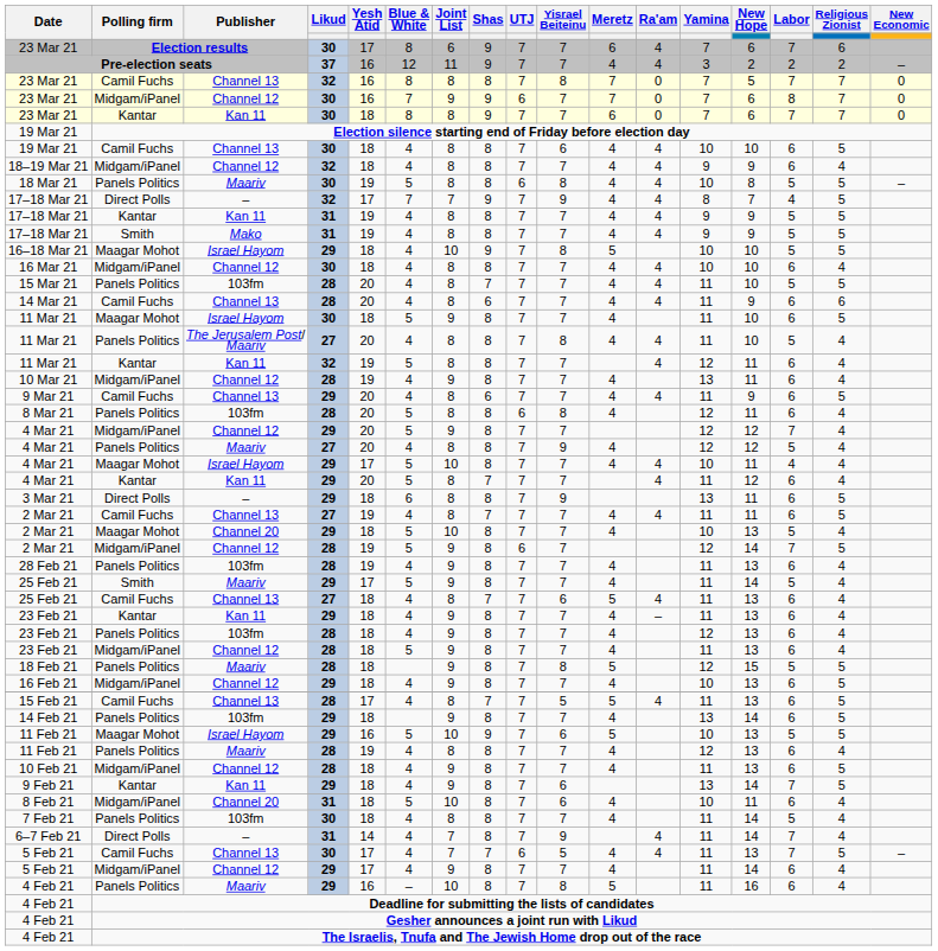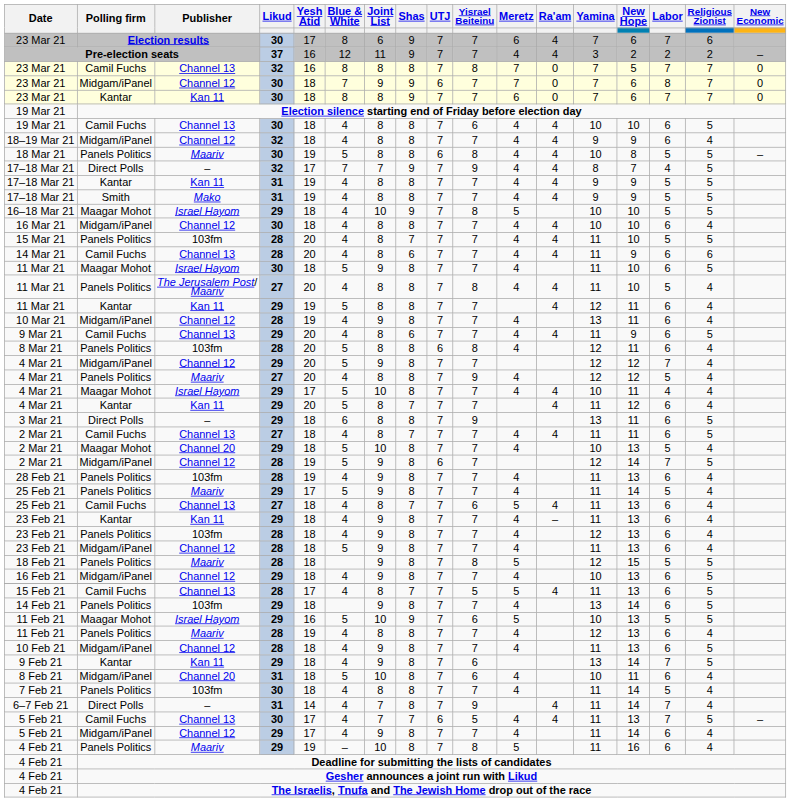 <table class="wikitable sortable" style=text-align:center;font-size:90%;line-height:12px>
 <tr>
 <th rowspan=2>Date</th>
 <th rowspan=2>Polling firm</th>
 <th rowspan=2>Publisher</th>
 <th><a href='#'>Likud</a></th>
 <th><a href='#'>Yesh<br>Atid</a></th>
 <th><a href='#'>Blue &<br>White</a></th>
 <th><a href='#'>Joint<br>List</a></th>
 <th><a href='#'>Shas</a></th>
 <th><a href='#'>UTJ</a></th>
 <th style=font-size:90%><a href='#'>Yisrael<br>Beiteinu</a></th>
 <th><a href='#'>Meretz</a></th>
 <th><a href='#'>Ra'am</a></th>
 <th><a href='#'>Yamina</a></th>
 <th><a href='#'>New<br>Hope</a></th>
 <th><a href='#'>Labor</a></th>
 <th style=font-size:90%><a href='#'>Religious<br>Zionist</a></th>
 <th style=font-size:90%><a href='#'>New<br>Economic</a></th>
 </tr>
 <tr>
 <th style=background:></th>
 <th style=background:></th>
 <th style=background:></th>
 <th style=background:></th>
 <th style=background:></th>
 <th style=background:></th>
 <th style=background:></th>
 <th style=background:></th>
 <th style=background:></th>
 <th style=background:></th>
 <th style=background:#0081B2></th>
 <th style=background:></th>
 <th style=background:#0071BD></th>
 <th style=background:#FEB414></th>
 </tr>
 <tr style=background:silver>
 <td data-sort-value=2021-03-23>23 Mar 21</td>
 <td colspan=2><strong><a href='#'>Election results</a></strong></td>
 <td style=background:#BBCDE4><strong>30</strong>	</td>
 <td>17					</td>
 <td>8					</td>
 <td>6					</td>
 <td>9					</td>
 <td>7					</td>
 <td>7					</td>
 <td>6					</td>
 <td>4					</td>
 <td>7					</td>
 <td>6					</td>
 <td>7					</td>
 <td>6					</td>
 <td>	</td>
 </tr>
 <tr style=background:silver>
 <td colspan=3><strong>Pre-election seats</strong></td>
 <td style=background:#BBCDE4><strong>37</strong>	</td>
 <td>16					</td>
 <td>12					</td>
 <td>11					</td>
 <td>9					</td>
 <td>7					</td>
 <td>7					</td>
 <td>4					</td>
 <td>4					</td>
 <td>3					</td>
 <td>2					</td>
 <td>2					</td>
 <td>2					</td>
 <td>–					</td>
 </tr>
 <tr style="background:#FFD">
 <td data-sort-value=2021-03-23>23 Mar 21</td>
 <td>Camil Fuchs</td>
 <td><a href='#'>Channel 13</a></td>
 <td style=background:#BBCDE4><strong>32</strong>	</td>
 <td>16					</td>
 <td>8					</td>
 <td>8					</td>
 <td>8					</td>
 <td>7					</td>
 <td>8					</td>
 <td>7					</td>
 <td>0					</td>
 <td>7					</td>
 <td>5					</td>
 <td>7					</td>
 <td>7					</td>
 <td>0					</td>
 </tr>
 <tr style="background:#FFD">
 <td data-sort-value=2021-03-23>23 Mar 21</td>
 <td>Midgam/iPanel</td>
 <td><a href='#'>Channel 12</a></td>
 <td style=background:#BBCDE4><strong>30</strong>	</td>
-<td>16					</td>
+<td>18					</td>
 <td>7					</td>
 <td>9					</td>
 <td>9					</td>
 <td>6					</td>
 <td>7					</td>
 <td>7					</td>
 <td>0					</td>
 <td>7					</td>
 <td>6					</td>
 <td>8					</td>
 <td>7					</td>
 <td>0					</td>
 </tr>
 <tr style="background:#FFD">
 <td data-sort-value=2021-03-23>23 Mar 21</td>
 <td>Kantar</td>
 <td><a href='#'>Kan 11</a></td>
 <td style=background:#BBCDE4><strong>30</strong>	</td>
 <td>18					</td>
 <td>8					</td>
 <td>8					</td>
 <td>9					</td>
 <td>7					</td>
 <td>7					</td>
 <td>6					</td>
 <td>0					</td>
 <td>7					</td>
 <td>6					</td>
 <td>7					</td>
 <td>7					</td>
 <td>0					</td>
 </tr>
 <tr>
 <td data-sort-value="2021-03-19">19 Mar 21</td>
 <td colspan=16><strong><a href='#'>Election silence</a> starting end of Friday before election day</strong></td>
 </tr>
 <tr>
 <td data-sort-value=2021-03-19>19 Mar 21</td>
 <td>Camil Fuchs</td>
 <td><a href='#'>Channel 13</a></td>
 <td style=background:#BBCDE4><strong>30</strong>	</td>
 <td>18					</td>
 <td>4					</td>
 <td>8					</td>
 <td>8					</td>
 <td>7					</td>
 <td>6					</td>
 <td>4					</td>
 <td>4					</td>
 <td>10					</td>
 <td>10					</td>
 <td>6					</td>
 <td>5					</td>
 <td>	</td>
 </tr>
 <tr>
 <td data-sort-value=2021-03-19>18–19 Mar 21</td>
 <td>Midgam/iPanel</td>
 <td><a href='#'>Channel 12</a></td>
 <td style=background:#BBCDE4><strong>32</strong>	</td>
 <td>18					</td>
 <td>4					</td>
 <td>8					</td>
 <td>8					</td>
 <td>7					</td>
 <td>7					</td>
 <td>4					</td>
 <td>4					</td>
 <td>9					</td>
 <td>9					</td>
 <td>6					</td>
 <td>4					</td>
 <td>	</td>
 </tr>
 <tr>
 <td data-sort-value=2021-03-18>18 Mar 21</td>
 <td>Panels Politics</td>
 <td><em><a href='#'>Maariv</a></em></td>
 <td style=background:#BBCDE4><strong>30</strong>	</td>
 <td>19					</td>
 <td>5					</td>
 <td>8					</td>
 <td>8					</td>
 <td>6					</td>
 <td>8					</td>
 <td>4					</td>
 <td>4					</td>
 <td>10					</td>
 <td>8					</td>
 <td>5					</td>
 <td>5					</td>
 <td>–					</td>
 </tr>
 <tr>
 <td data-sort-value=2021-03-18>17–18 Mar 21</td>
 <td>Direct Polls</td>
 <td>–</td>
 <td style=background:#BBCDE4><strong>32</strong>	</td>
 <td>17					</td>
 <td>7					</td>
 <td>7					</td>
 <td>9					</td>
 <td>7					</td>
 <td>9					</td>
 <td>4					</td>
 <td>4					</td>
 <td>8					</td>
 <td>7					</td>
 <td>4					</td>
 <td>5					</td>
 <td>	</td>
 </tr>
 <tr>
 <td data-sort-value=2021-03-18>17–18 Mar 21</td>
 <td>Kantar</td>
 <td><a href='#'>Kan 11</a></td>
 <td style=background:#BBCDE4><strong>31</strong>	</td>
 <td>19					</td>
 <td>4					</td>
 <td>8					</td>
 <td>8					</td>
 <td>7					</td>
 <td>7					</td>
 <td>4					</td>
 <td>4					</td>
 <td>9					</td>
 <td>9					</td>
 <td>5					</td>
 <td>5					</td>
 <td>	</td>
 </tr>
 <tr>
 <td data-sort-value=2021-03-18>17–18 Mar 21</td>
 <td>Smith</td>
 <td><a href='#'><em>Mako</em></a></td>
 <td style=background:#BBCDE4><strong>31</strong>	</td>
 <td>19					</td>
 <td>4					</td>
 <td>8					</td>
 <td>8					</td>
 <td>7					</td>
 <td>7					</td>
 <td>4					</td>
 <td>4					</td>
 <td>9					</td>
 <td>9					</td>
 <td>5					</td>
 <td>5					</td>
 <td>	</td>
 </tr>
 <tr>
 <td data-sort-value=2021-03-18>16–18 Mar 21</td>
 <td>Maagar Mohot</td>
 <td><em><a href='#'>Israel Hayom</a></em></td>
 <td style=background:#BBCDE4><strong>29</strong>	</td>
 <td>18					</td>
 <td>4					</td>
 <td>10					</td>
 <td>9					</td>
 <td>7					</td>
 <td>8					</td>
 <td>5					</td>
 <td>	</td>
 <td>10					</td>
 <td>10					</td>
 <td>5					</td>
 <td>5					</td>
 <td>	</td>
 </tr>
 <tr>
 <td data-sort-value=2021-03-16>16 Mar 21</td>
 <td>Midgam/iPanel</td>
 <td><a href='#'>Channel 12</a></td>
 <td style=background:#BBCDE4><strong>30</strong>	</td>
 <td>18					</td>
 <td>4					</td>
 <td>8					</td>
 <td>8					</td>
 <td>7					</td>
 <td>7					</td>
 <td>4					</td>
 <td>4					</td>
 <td>10					</td>
 <td>10					</td>
 <td>6					</td>
 <td>4					</td>
 <td>	</td>
 </tr>
 <tr>
 <td data-sort-value=2021-03-15>15 Mar 21</td>
 <td>Panels Politics</td>
 <td>103fm</td>
 <td style=background:#BBCDE4><strong>28</strong>	</td>
 <td>20					</td>
 <td>4					</td>
 <td>8					</td>
 <td>7					</td>
 <td>7					</td>
 <td>7					</td>
 <td>4					</td>
 <td>4					</td>
 <td>11					</td>
 <td>10					</td>
 <td>5					</td>
 <td>5					</td>
 <td>	</td>
 </tr>
 <tr>
 <td data-sort-value=2021-03-14>14 Mar 21</td>
 <td>Camil Fuchs</td>
 <td><a href='#'>Channel 13</a></td>
 <td style=background:#BBCDE4><strong>28</strong>	</td>
 <td>20					</td>
 <td>4					</td>
 <td>8					</td>
 <td>6					</td>
 <td>7					</td>
 <td>7					</td>
 <td>4					</td>
 <td>4					</td>
 <td>11					</td>
 <td>9					</td>
 <td>6					</td>
 <td>6					</td>
 <td>	</td>
 </tr>
 <tr>
 <td data-sort-value=2021-03-11>11 Mar 21</td>
 <td>Maagar Mohot</td>
 <td><em><a href='#'>Israel Hayom</a></em></td>
 <td style=background:#BBCDE4><strong>30</strong>	</td>
 <td>18					</td>
 <td>5					</td>
 <td>9					</td>
 <td>8					</td>
 <td>7					</td>
 <td>7					</td>
 <td>4					</td>
 <td>	</td>
 <td>11					</td>
 <td>10					</td>
 <td>6					</td>
 <td>5					</td>
 <td>	</td>
 </tr>
 <tr>
 <td data-sort-value=2021-03-11>11 Mar 21</td>
 <td>Panels Politics</td>
 <td><em><a href='#'>The Jerusalem Post</a></em>/<br><em><a href='#'>Maariv</a></em></td>
 <td style=background:#BBCDE4><strong>27</strong>	</td>
 <td>20					</td>
 <td>4<br>		</td>
 <td>8					</td>
 <td>8					</td>
 <td>7					</td>
 <td>8					</td>
 <td>4<br>		</td>
 <td>4<br>		</td>
 <td>11					</td>
 <td>10					</td>
 <td>5					</td>
 <td>4<br>		</td>
 <td>	</td>
 </tr>
 <tr>
 <td data-sort-value=2021-03-11>11 Mar 21</td>
 <td>Kantar</td>
 <td><a href='#'>Kan 11</a></td>
-<td style=background:#BBCDE4><strong>32</strong>	</td>
+<td style=background:#BBCDE4><strong>29</strong>	</td>
 <td>19					</td>
 <td>5					</td>
 <td>8					</td>
 <td>8					</td>
 <td>7					</td>
 <td>7					</td>
 <td>	</td>
 <td>4					</td>
 <td>12					</td>
 <td>11					</td>
 <td>6					</td>
 <td>4					</td>
 <td>	</td>
 </tr>
 <tr>
 <td data-sort-value=2021-03-10>10 Mar 21</td>
 <td>Midgam/iPanel</td>
 <td><a href='#'>Channel 12</a></td>
 <td style=background:#BBCDE4><strong>28</strong>	</td>
 <td>19					</td>
 <td>4<br>		</td>
 <td>9					</td>
 <td>8					</td>
 <td>7					</td>
 <td>7					</td>
 <td>4<br>		</td>
 <td>	</td>
 <td>13					</td>
 <td>11					</td>
 <td>6					</td>
 <td>4<br>		</td>
 <td>	</td>
 </tr>
 <tr>
 <td data-sort-value=2021-03-09>9 Mar 21</td>
 <td>Camil Fuchs</td>
 <td><a href='#'>Channel 13</a></td>
 <td style=background:#BBCDE4><strong>29</strong>	</td>
 <td>20					</td>
 <td>4					</td>
 <td>8					</td>
 <td>6					</td>
 <td>7					</td>
 <td>7					</td>
 <td>4					</td>
 <td>4					</td>
 <td>11					</td>
 <td>9					</td>
 <td>6					</td>
 <td>5					</td>
 <td>	</td>
 </tr>
 <tr>
 <td data-sort-value=2021-03-08>8 Mar 21</td>
 <td>Panels Politics</td>
 <td>103fm</td>
 <td style=background:#BBCDE4><strong>28</strong>	</td>
 <td>20					</td>
 <td>5					</td>
 <td>8					</td>
 <td>8					</td>
 <td>6					</td>
 <td>8					</td>
 <td>4					</td>
 <td>	</td>
 <td>12					</td>
 <td>11					</td>
 <td>6					</td>
 <td>4					</td>
 <td>	</td>
 </tr>
 <tr>
 <td data-sort-value=2021-03-04>4 Mar 21</td>
 <td>Midgam/iPanel</td>
 <td><a href='#'>Channel 12</a></td>
 <td style=background:#BBCDE4><strong>29</strong>	</td>
 <td>20					</td>
 <td>5					</td>
 <td>9					</td>
 <td>8					</td>
 <td>7					</td>
 <td>7					</td>
 <td>		</td>
 <td>		</td>
 <td>12					</td>
 <td>12					</td>
 <td>7					</td>
 <td>4					</td>
 <td>	</td>
 </tr>
 <tr>
 <td data-sort-value=2021-03-04>4 Mar 21</td>
 <td>Panels Politics</td>
 <td><em><a href='#'>Maariv</a></em></td>
 <td style=background:#BBCDE4><strong>27</strong>	</td>
 <td>20					</td>
 <td>4					</td>
 <td>8					</td>
 <td>8					</td>
 <td>7					</td>
 <td>9					</td>
 <td>4					</td>
 <td>	</td>
 <td>12					</td>
 <td>12					</td>
 <td>5					</td>
 <td>4					</td>
 <td>	</td>
 </tr>
 <tr>
 <td data-sort-value=2021-03-04>4 Mar 21</td>
 <td>Maagar Mohot</td>
 <td><em><a href='#'>Israel Hayom</a></em></td>
 <td style=background:#BBCDE4><strong>29</strong>	</td>
 <td>17					</td>
 <td>5					</td>
 <td>10					</td>
 <td>8					</td>
 <td>7					</td>
 <td>7					</td>
 <td>4					</td>
 <td>4					</td>
 <td>10					</td>
 <td>11					</td>
 <td>4					</td>
 <td>4					</td>
 <td>		</td>
 </tr>
 <tr>
 <td data-sort-value=2021-03-04>4 Mar 21</td>
 <td>Kantar</td>
 <td><a href='#'>Kan 11</a></td>
 <td style=background:#BBCDE4><strong>29</strong>	</td>
 <td>20					</td>
 <td>5					</td>
 <td>8					</td>
 <td>7					</td>
 <td>7					</td>
 <td>7					</td>
 <td>	</td>
 <td>4					</td>
 <td>11					</td>
 <td>12					</td>
 <td>6					</td>
 <td>4					</td>
 <td>	</td>
 </tr>
 <tr>
 <td data-sort-value=2021-03-03>3 Mar 21</td>
 <td>Direct Polls</td>
 <td>–</td>
 <td style=background:#BBCDE4><strong>29</strong>	</td>
 <td>18					</td>
 <td>6					</td>
 <td>8					</td>
 <td>8					</td>
 <td>7					</td>
 <td>9					</td>
 <td>	</td>
 <td>	</td>
 <td>13					</td>
 <td>11					</td>
 <td>6					</td>
 <td>5					</td>
 <td>	</td>
 </tr>
 <tr>
 <td data-sort-value=2021-03-02>2 Mar 21</td>
 <td>Camil Fuchs</td>
 <td><a href='#'>Channel 13</a></td>
 <td style=background:#BBCDE4><strong>27</strong>	</td>
-<td>19					</td>
+<td>18					</td>
 <td>4					</td>
 <td>8					</td>
 <td>7					</td>
 <td>7					</td>
 <td>7					</td>
 <td>4					</td>
 <td>4					</td>
 <td>11					</td>
 <td>11					</td>
 <td>6					</td>
 <td>5					</td>
 <td>	</td>
 </tr>
 <tr>
 <td data-sort-value=2021-03-02>2 Mar 21</td>
 <td>Maagar Mohot</td>
 <td><a href='#'>Channel 20</a></td>
 <td style=background:#BBCDE4><strong>29</strong>	</td>
 <td>18					</td>
 <td>5					</td>
 <td>10					</td>
 <td>8					</td>
 <td>7					</td>
 <td>7					</td>
 <td>4					</td>
 <td>	</td>
 <td>10					</td>
 <td>13					</td>
 <td>5					</td>
 <td>4					</td>
 <td>	</td>
 </tr>
 <tr>
 <td data-sort-value=2021-03-02>2 Mar 21</td>
 <td>Midgam/iPanel</td>
 <td><a href='#'>Channel 12</a></td>
 <td style=background:#BBCDE4><strong>28</strong>	</td>
 <td>19					</td>
 <td>5					</td>
 <td>9					</td>
 <td>8					</td>
 <td>6					</td>
 <td>7					</td>
 <td>	</td>
 <td>	</td>
 <td>12					</td>
 <td>14					</td>
 <td>7					</td>
 <td>5					</td>
 <td>	</td>
 </tr>
 <tr>
 <td data-sort-value=2021-02-28>28 Feb 21</td>
 <td>Panels Politics</td>
 <td>103fm</td>
 <td style=background:#BBCDE4><strong>28</strong>	</td>
 <td>19					</td>
 <td>4					</td>
 <td>9					</td>
 <td>8					</td>
 <td>7					</td>
 <td>7					</td>
 <td>4					</td>
 <td>	</td>
 <td>11					</td>
 <td>13					</td>
 <td>6					</td>
 <td>4					</td>
 <td>	</td>
 </tr>
 <tr>
 <td data-sort-value=2021-02-25>25 Feb 21</td>
-<td>Smith</td>
+<td>Panels Politics</td>
 <td><em><a href='#'>Maariv</a></em></td>
 <td style=background:#BBCDE4><strong>29</strong>	</td>
 <td>17					</td>
 <td>5					</td>
 <td>9					</td>
 <td>8					</td>
 <td>7					</td>
 <td>7					</td>
 <td>4					</td>
 <td>	</td>
 <td>11					</td>
 <td>14					</td>
 <td>5					</td>
 <td>4					</td>
 <td>	</td>
 </tr>
 <tr>
 <td data-sort-value=2021-02-25>25 Feb 21</td>
 <td>Camil Fuchs</td>
 <td><a href='#'>Channel 13</a></td>
 <td style=background:#BBCDE4><strong>27</strong>	</td>
 <td>18					</td>
 <td>4					</td>
 <td>8					</td>
 <td>7					</td>
 <td>7					</td>
 <td>6					</td>
 <td>5					</td>
 <td>4					</td>
 <td>11					</td>
 <td>13					</td>
 <td>6					</td>
 <td>4					</td>
 <td>	</td>
 </tr>
 <tr>
 <td data-sort-value=2021-02-23>23 Feb 21</td>
 <td>Kantar</td>
 <td><a href='#'>Kan 11</a></td>
 <td style=background:#BBCDE4><strong>29</strong>	</td>
 <td>18					</td>
 <td>4					</td>
 <td>9					</td>
 <td>8					</td>
 <td>7					</td>
 <td>7					</td>
 <td>4					</td>
 <td>–					</td>
 <td>11					</td>
 <td>13					</td>
 <td>6					</td>
 <td>4					</td>
 <td>	</td>
 </tr>
 <tr>
 <td data-sort-value=2021-02-23>23 Feb 21</td>
 <td>Panels Politics</td>
 <td>103fm</td>
 <td style=background:#BBCDE4><strong>28</strong>	</td>
 <td>18					</td>
 <td>4					</td>
 <td>9					</td>
 <td>8					</td>
 <td>7					</td>
 <td>7					</td>
 <td>4					</td>
 <td>	</td>
 <td>12					</td>
 <td>13					</td>
 <td>6					</td>
 <td>4					</td>
 <td>	</td>
 </tr>
 <tr>
 <td data-sort-value=2021-02-23>23 Feb 21</td>
 <td>Midgam/iPanel</td>
 <td><a href='#'>Channel 12</a></td>
 <td style=background:#BBCDE4><strong>28</strong>	</td>
 <td>18					</td>
 <td>5					</td>
 <td>9					</td>
 <td>8					</td>
 <td>7					</td>
 <td>7					</td>
 <td>4					</td>
 <td>	</td>
 <td>11					</td>
 <td>13					</td>
 <td>6					</td>
 <td>4					</td>
 <td>	</td>
 </tr>
 <tr>
 <td data-sort-value=2021-02-18>18 Feb 21</td>
 <td>Panels Politics</td>
 <td><em><a href='#'>Maariv</a></em></td>
 <td style=background:#BBCDE4><strong>28</strong>	</td>
 <td>18					</td>
 <td>	</td>
 <td>9					</td>
 <td>8					</td>
 <td>7					</td>
 <td>8					</td>
 <td>5					</td>
 <td>	</td>
 <td>12					</td>
 <td>15					</td>
 <td>5					</td>
 <td>5					</td>
 <td>	</td>
 </tr>
 <tr>
 <td data-sort-value=2021-02-16>16 Feb 21</td>
 <td>Midgam/iPanel</td>
 <td><a href='#'>Channel 12</a></td>
 <td style=background:#BBCDE4><strong>29</strong>	</td>
 <td>18					</td>
 <td>4					</td>
 <td>9					</td>
 <td>8					</td>
 <td>7					</td>
 <td>7					</td>
 <td>4					</td>
 <td>	</td>
 <td>10					</td>
 <td>13					</td>
 <td>6					</td>
 <td>5					</td>
 <td>	</td>
 </tr>
 <tr>
 </tr>
 <tr>
 <td data-sort-value=2021-02-15>15 Feb 21</td>
 <td>Camil Fuchs</td>
 <td><a href='#'>Channel 13</a></td>
 <td style=background:#BBCDE4><strong>28</strong>	</td>
 <td>17					</td>
 <td>4					</td>
 <td>8					</td>
 <td>7					</td>
 <td>7					</td>
 <td>5					</td>
 <td>5					</td>
 <td>4					</td>
 <td>11					</td>
 <td>13					</td>
 <td>6					</td>
 <td>5					</td>
 <td>	</td>
 </tr>
 <tr>
 <td data-sort-value=2021-02-14>14 Feb 21</td>
 <td>Panels Politics</td>
 <td>103fm</td>
 <td style=background:#BBCDE4><strong>29</strong>	</td>
 <td>18					</td>
 <td>	</td>
 <td>9					</td>
 <td>8					</td>
 <td>7					</td>
 <td>7					</td>
 <td>4					</td>
 <td>	</td>
 <td>13					</td>
 <td>14					</td>
 <td>6					</td>
 <td>5					</td>
 <td>	</td>
 </tr>
 <tr>
 <td data-sort-value=2021-02-11>11 Feb 21</td>
 <td>Maagar Mohot</td>
 <td><em><a href='#'>Israel Hayom</a></em></td>
 <td style=background:#BBCDE4><strong>29</strong>	</td>
 <td>16					</td>
 <td>5					</td>
 <td>10					</td>
 <td>9					</td>
 <td>7					</td>
 <td>6					</td>
 <td>5					</td>
 <td>	</td>
 <td>10					</td>
 <td>13					</td>
 <td>5					</td>
 <td>5					</td>
 <td>		</td>
 </tr>
 <tr>
 <td data-sort-value=2021-02-11>11 Feb 21</td>
 <td>Panels Politics</td>
 <td><em><a href='#'>Maariv</a></em></td>
 <td style=background:#BBCDE4><strong>28</strong>	</td>
 <td>19					</td>
 <td>4					</td>
 <td>8					</td>
 <td>8					</td>
 <td>7					</td>
 <td>7					</td>
 <td>4					</td>
 <td>	</td>
 <td>12					</td>
 <td>13					</td>
 <td>6					</td>
 <td>4					</td>
 <td>	</td>
 </tr>
 <tr>
 <td data-sort-value=2021-02-10>10 Feb 21</td>
 <td>Midgam/iPanel</td>
 <td><a href='#'>Channel 12</a></td>
 <td style=background:#BBCDE4><strong>28</strong>	</td>
 <td>18					</td>
 <td>4					</td>
 <td>9					</td>
 <td>8					</td>
 <td>7					</td>
 <td>7					</td>
 <td>4					</td>
 <td>	</td>
 <td>11					</td>
 <td>13					</td>
 <td>6					</td>
 <td>5					</td>
 <td>	</td>
 </tr>
 <tr>
 <td data-sort-value=2021-02-09>9 Feb 21</td>
 <td>Kantar</td>
 <td><a href='#'>Kan 11</a></td>
 <td style=background:#BBCDE4><strong>29</strong>	</td>
 <td>18					</td>
 <td>4					</td>
 <td>9					</td>
 <td>8					</td>
 <td>7					</td>
 <td>6					</td>
 <td>	</td>
 <td>	</td>
 <td>13					</td>
 <td>14					</td>
 <td>7					</td>
 <td>5					</td>
 <td>	</td>
 </tr>
 <tr>
 <td data-sort-value=2021-02-08>8 Feb 21</td>
 <td>Midgam/iPanel</td>
 <td><a href='#'>Channel 20</a></td>
 <td style=background:#BBCDE4><strong>31</strong>	</td>
 <td>18					</td>
 <td>5					</td>
 <td>10					</td>
 <td>8					</td>
 <td>7					</td>
 <td>6					</td>
 <td>4					</td>
 <td>	</td>
 <td>10					</td>
 <td>11					</td>
 <td>6					</td>
 <td>4					</td>
 <td>	</td>
 </tr>
 <tr>
 <td data-sort-value=2021-02-07>7 Feb 21</td>
 <td>Panels Politics</td>
 <td>103fm</td>
 <td style=background:#BBCDE4><strong>30</strong>	</td>
 <td>18					</td>
 <td>4					</td>
 <td>8					</td>
 <td>8					</td>
 <td>7					</td>
 <td>7					</td>
 <td>4					</td>
 <td>	</td>
 <td>11					</td>
 <td>14					</td>
 <td>5					</td>
 <td>4					</td>
 <td>	</td>
 </tr>
 <tr>
 <td data-sort-value=2021-02-07>6–7 Feb 21</td>
 <td>Direct Polls</td>
 <td>–</td>
 <td style=background:#BBCDE4><strong>31</strong>	</td>
 <td>14					</td>
 <td>4					</td>
 <td>7					</td>
 <td>8					</td>
 <td>7					</td>
 <td>9					</td>
 <td>	</td>
 <td>4					</td>
 <td>11					</td>
 <td>14					</td>
 <td>7					</td>
 <td>4					</td>
 <td>	</td>
 </tr>
 <tr>
 <td data-sort-value=2021-02-05>5 Feb 21</td>
 <td>Camil Fuchs</td>
 <td><a href='#'>Channel 13</a></td>
 <td style=background:#BBCDE4><strong>30</strong>	</td>
 <td>17					</td>
 <td>4					</td>
 <td>7					</td>
 <td>7					</td>
 <td>6					</td>
 <td>5					</td>
 <td>4					</td>
 <td>4					</td>
 <td>11					</td>
 <td>13					</td>
 <td>7					</td>
 <td>5					</td>
 <td>–					</td>
 </tr>
 <tr>
 <td data-sort-value=2021-02-05>5 Feb 21</td>
 <td>Midgam/iPanel</td>
 <td><a href='#'>Channel 12</a></td>
 <td style=background:#BBCDE4><strong>29</strong>	</td>
 <td>17					</td>
 <td>4					</td>
 <td>9					</td>
 <td>8					</td>
 <td>7					</td>
 <td>7					</td>
 <td>4					</td>
 <td>	</td>
 <td>11					</td>
 <td>14					</td>
 <td>6					</td>
 <td>4					</td>
 <td>	</td>
 </tr>
 <tr>
 <td data-sort-value=2021-02-04>4 Feb 21</td>
 <td>Panels Politics</td>
 <td><em><a href='#'>Maariv</a></em></td>
 <td style=background:#BBCDE4><strong>29</strong>	</td>
-<td>16					</td>
+<td>19					</td>
 <td>–					</td>
 <td>10					</td>
 <td>8					</td>
 <td>7					</td>
 <td>8					</td>
 <td>5					</td>
 <td>	</td>
 <td>11					</td>
 <td>16					</td>
 <td>6					</td>
 <td>4					</td>
 <td>	</td>
 </tr>
 <tr>
 <td data-sort-value=2021-02-04>4 Feb 21</td>
 <td colspan=17><strong>Deadline for submitting the lists of candidates</strong></td>
 </tr>
 <tr>
 <td data-sort-value=2021-02-04>4 Feb 21</td>
 <td colspan=17><strong><a href='#'>Gesher</a> announces a joint run with <a href='#'>Likud</a></strong></td>
 </tr>
 <tr>
 <td data-sort-value=2021-02-04>4 Feb 21</td>
 <td colspan=17><strong><a href='#'>The Israelis</a>, <a href='#'>Tnufa</a> and <a href='#'>The Jewish Home</a> drop out of the race</strong></td>
 </tr>
 </table>
